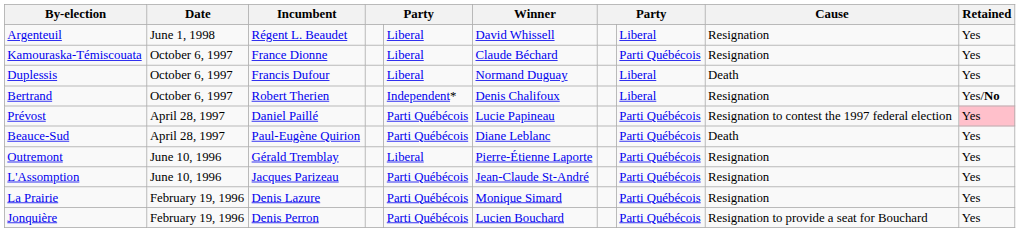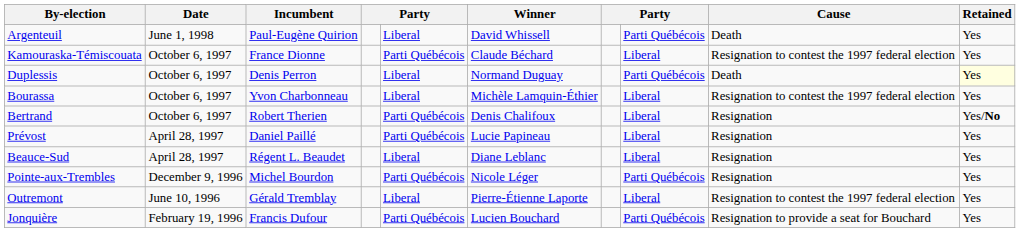 <table class=wikitable style="width:100%">
 <tr>
 <th>By-election</th>
 <th>Date</th>
 <th>Incumbent</th>
 <th colspan=2>Party</th>
 <th>Winner</th>
 <th colspan=2>Party</th>
 <th>Cause</th>
 <th>Retained</th>
 </tr>
 <tr>
 <td><a href='#'>Argenteuil</a></td>
 <td>June 1, 1998</td>
-<td><a href='#'>Régent L. Beaudet</a></td>
+<td><a href='#'>Paul-Eugène Quirion</a></td>
 <td>    </td>
 <td><a href='#'>Liberal</a></td>
 <td><a href='#'>David Whissell</a></td>
 <td>    </td>
-<td><a href='#'>Liberal</a></td>
-<td>Resignation</td>
+<td><a href='#'>Parti Québécois</a></td>
+<td>Death</td>
 <td>Yes</td>
 </tr>
 <tr>
 <td><a href='#'>Kamouraska-Témiscouata</a></td>
 <td>October 6, 1997</td>
 <td><a href='#'>France Dionne</a></td>
 <td>    </td>
-<td><a href='#'>Liberal</a></td>
+<td><a href='#'>Parti Québécois</a></td>
 <td><a href='#'>Claude Béchard</a></td>
 <td>    </td>
-<td><a href='#'>Parti Québécois</a></td>
-<td>Resignation</td>
+<td><a href='#'>Liberal</a></td>
+<td>Resignation to contest the 1997 federal election</td>
 <td>Yes</td>
 </tr>
 <tr>
 <td><a href='#'>Duplessis</a></td>
 <td>October 6, 1997</td>
-<td><a href='#'>Francis Dufour</a></td>
+<td><a href='#'>Denis Perron</a></td>
 <td>    </td>
 <td><a href='#'>Liberal</a></td>
 <td><a href='#'>Normand Duguay</a></td>
 <td>    </td>
+<td><a href='#'>Parti Québécois</a></td>
+<td>Death</td>
+<td style="background: lightyellow;">Yes</td>
+</tr>
+<tr>
+<td><a href='#'>Bourassa</a></td>
+<td>October 6, 1997</td>
+<td><a href='#'>Yvon Charbonneau</a></td>
+<td>    </td>
 <td><a href='#'>Liberal</a></td>
-<td>Death</td>
+<td><a href='#'>Michèle Lamquin-Éthier</a></td>
+<td>    </td>
+<td><a href='#'>Liberal</a></td>
+<td>Resignation to contest the 1997 federal election</td>
 <td>Yes</td>
 </tr>
 <tr>
 <td><a href='#'>Bertrand</a></td>
 <td>October 6, 1997</td>
 <td><a href='#'>Robert Therien</a></td>
 <td>    </td>
-<td><a href='#'>Independent</a>*</td>
+<td><a href='#'>Parti Québécois</a></td>
 <td><a href='#'>Denis Chalifoux</a></td>
 <td>    </td>
 <td><a href='#'>Liberal</a></td>
 <td>Resignation</td>
 <td>Yes/<strong>No</strong></td>
 </tr>
 <tr>
 <td><a href='#'>Prévost</a></td>
 <td>April 28, 1997</td>
 <td><a href='#'>Daniel Paillé</a></td>
 <td>    </td>
 <td><a href='#'>Parti Québécois</a></td>
 <td><a href='#'>Lucie Papineau</a></td>
 <td>    </td>
-<td><a href='#'>Parti Québécois</a></td>
-<td>Resignation to contest the 1997 federal election</td>
-<td style="background: pink;">Yes</td>
+<td><a href='#'>Liberal</a></td>
+<td>Resignation</td>
+<td>Yes</td>
 </tr>
 <tr>
 <td><a href='#'>Beauce-Sud</a></td>
 <td>April 28, 1997</td>
-<td><a href='#'>Paul-Eugène Quirion</a></td>
+<td><a href='#'>Régent L. Beaudet</a></td>
+<td>    </td>
+<td><a href='#'>Liberal</a></td>
+<td><a href='#'>Diane Leblanc</a></td>
+<td>    </td>
+<td><a href='#'>Liberal</a></td>
+<td>Resignation</td>
+<td>Yes</td>
+</tr>
+<tr>
+<td><a href='#'>Pointe-aux-Trembles</a></td>
+<td>December 9, 1996</td>
+<td><a href='#'>Michel Bourdon</a></td>
 <td>    </td>
 <td><a href='#'>Parti Québécois</a></td>
-<td><a href='#'>Diane Leblanc</a></td>
+<td><a href='#'>Nicole Léger</a></td>
 <td>    </td>
 <td><a href='#'>Parti Québécois</a></td>
-<td>Death</td>
+<td>Resignation</td>
 <td>Yes</td>
 </tr>
 <tr>
 <td><a href='#'>Outremont</a></td>
 <td>June 10, 1996</td>
 <td><a href='#'>Gérald Tremblay</a></td>
 <td>    </td>
 <td><a href='#'>Liberal</a></td>
 <td><a href='#'>Pierre-Étienne Laporte</a></td>
 <td>    </td>
-<td><a href='#'>Parti Québécois</a></td>
-<td>Resignation</td>
-<td>Yes</td>
-</tr>
-<tr>
-<td><a href='#'>L'Assomption</a></td>
-<td>June 10, 1996</td>
-<td><a href='#'>Jacques Parizeau</a></td>
-<td>    </td>
-<td><a href='#'>Parti Québécois</a></td>
-<td><a href='#'>Jean-Claude St-André</a></td>
-<td>    </td>
-<td><a href='#'>Parti Québécois</a></td>
-<td>Resignation</td>
-<td>Yes</td>
-</tr>
-<tr>
-<td><a href='#'>La Prairie</a></td>
-<td>February 19, 1996</td>
-<td><a href='#'>Denis Lazure</a></td>
-<td>    </td>
-<td><a href='#'>Parti Québécois</a></td>
-<td><a href='#'>Monique Simard</a></td>
-<td>    </td>
-<td><a href='#'>Parti Québécois</a></td>
-<td>Resignation</td>
+<td><a href='#'>Liberal</a></td>
+<td>Resignation to contest the 1997 federal election</td>
 <td>Yes</td>
 </tr>
 <tr>
 <td><a href='#'>Jonquière</a></td>
 <td>February 19, 1996</td>
-<td><a href='#'>Denis Perron</a></td>
+<td><a href='#'>Francis Dufour</a></td>
 <td>    </td>
 <td><a href='#'>Parti Québécois</a></td>
 <td><a href='#'>Lucien Bouchard</a></td>
 <td>    </td>
 <td><a href='#'>Parti Québécois</a></td>
 <td>Resignation to provide a seat for Bouchard</td>
 <td>Yes</td>
 </tr>
 </table>
